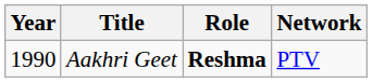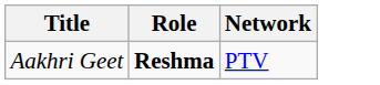 <table class="wikitable sortable plainrowheaders">
 <tr style="text-align:center;">
-<th scope="col">Year</th>
 <th scope="col">Title</th>
 <th scope="col">Role</th>
 <th scope="col">Network</th>
 </tr>
 <tr>
-<td>1990</td>
 <td><em>Aakhri Geet</em></td>
 <td><strong>Reshma</strong></td>
 <td><a href='#'>PTV</a></td>
 </tr>
 </table>
